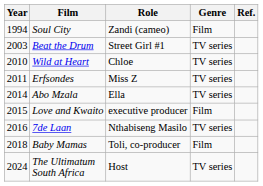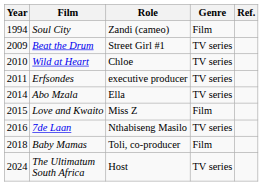 <table class="wikitable">
 <tr>
 <th>Year</th>
 <th>Film</th>
 <th>Role</th>
 <th>Genre</th>
 <th>Ref.</th>
 </tr>
 <tr>
 <td>1994</td>
 <td><em>Soul City</em></td>
 <td>Zandi (cameo)</td>
 <td>Film</td>
 <td></td>
 </tr>
 <tr>
-<td>2003</td>
+<td>2009</td>
 <td><em><a href='#'>Beat the Drum</a></em></td>
 <td>Street Girl #1</td>
 <td>TV series</td>
 <td></td>
 </tr>
 <tr>
 <td>2010</td>
 <td><em><a href='#'>Wild at Heart</a></em></td>
 <td>Chloe</td>
 <td>TV series</td>
 <td></td>
 </tr>
 <tr>
 <td>2011</td>
 <td><em>Erfsondes</em></td>
-<td>Miss Z</td>
+<td>executive producer</td>
 <td>TV series</td>
 <td></td>
 </tr>
 <tr>
 <td>2014</td>
 <td><em>Abo Mzala</em></td>
 <td>Ella</td>
 <td>TV series</td>
 <td></td>
 </tr>
 <tr>
 <td>2015</td>
 <td><em>Love and Kwaito</em></td>
-<td>executive producer</td>
+<td>Miss Z</td>
 <td>Film</td>
 <td></td>
 </tr>
 <tr>
 <td>2016</td>
 <td><em><a href='#'>7de Laan</a></em></td>
 <td>Nthabiseng Masilo</td>
 <td>TV series</td>
 <td></td>
 </tr>
 <tr>
 <td>2018</td>
 <td><em>Baby Mamas</em></td>
 <td>Toli, co-producer</td>
 <td>Film</td>
 <td></td>
 </tr>
 <tr>
 <td>2024</td>
 <td><em>The Ultimatum</em><br><em>South Africa</em></td>
 <td>Host</td>
 <td>TV series</td>
 <td></td>
 </tr>
 </table>
